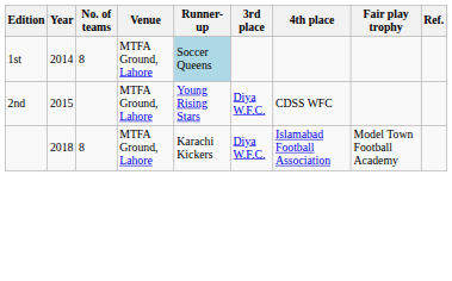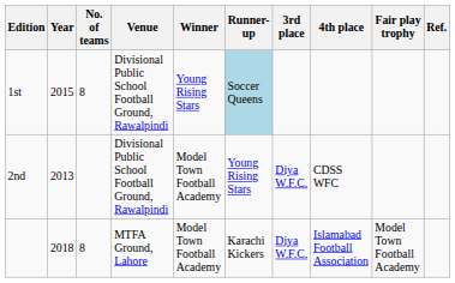 <table class="wikitable sortable">
 <tr>
 <th>Edition</th>
 <th>Year</th>
 <th>No. of teams</th>
 <th>Venue</th>
+<th>Winner</th>
 <th>Runner-up</th>
 <th>3rd place</th>
 <th>4th place</th>
 <th>Fair play trophy</th>
 <th>Ref.</th>
 </tr>
 <tr>
 <td>1st</td>
-<td>2014</td>
+<td>2015</td>
 <td>8</td>
-<td>MTFA Ground, <a href='#'>Lahore</a></td>
+<td>Divisional Public School Football Ground, <a href='#'>Rawalpindi</a></td>
+<td><a href='#'>Young Rising Stars</a></td>
 <td style="background: lightblue;">Soccer Queens</td>
 <td></td>
 <td></td>
 <td></td>
 <td></td>
 </tr>
 <tr>
 <td>2nd</td>
-<td>2015</td>
+<td>2013</td>
 <td></td>
-<td>MTFA Ground, <a href='#'>Lahore</a></td>
+<td>Divisional Public School Football Ground, <a href='#'>Rawalpindi</a></td>
+<td>Model Town Football Academy</td>
 <td><a href='#'>Young Rising Stars</a></td>
 <td><a href='#'>Diya W.F.C.</a></td>
 <td>CDSS WFC</td>
 <td></td>
 <td></td>
 </tr>
 <tr>
 <td></td>
 <td>2018</td>
 <td>8</td>
 <td>MTFA Ground, <a href='#'>Lahore</a></td>
+<td>Model Town Football Academy</td>
 <td>Karachi Kickers</td>
 <td><a href='#'>Diya W.F.C.</a></td>
 <td><a href='#'>Islamabad Football Association</a></td>
 <td>Model Town Football Academy</td>
 <td></td>
 </tr>
 </table>
